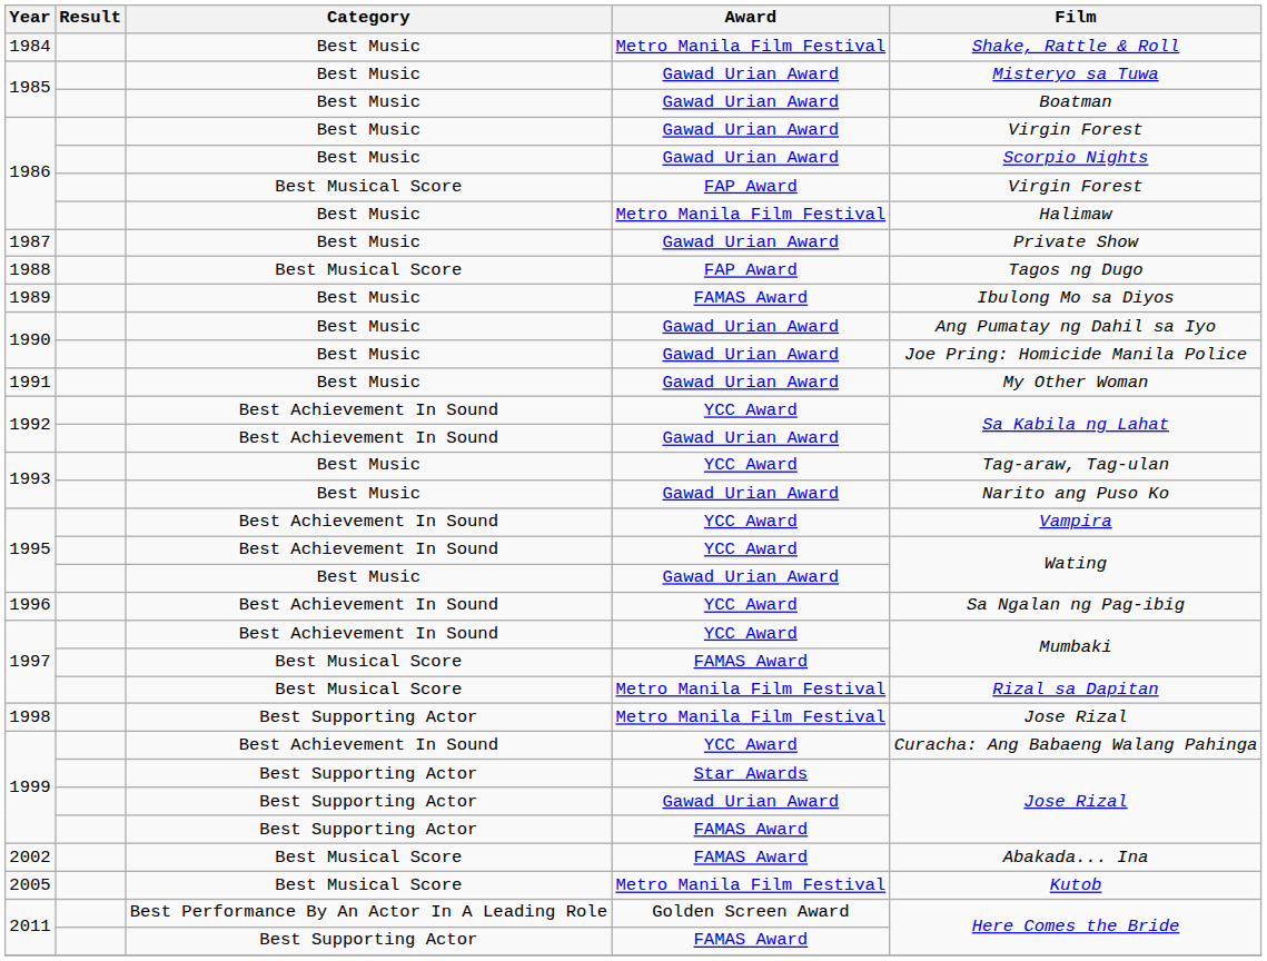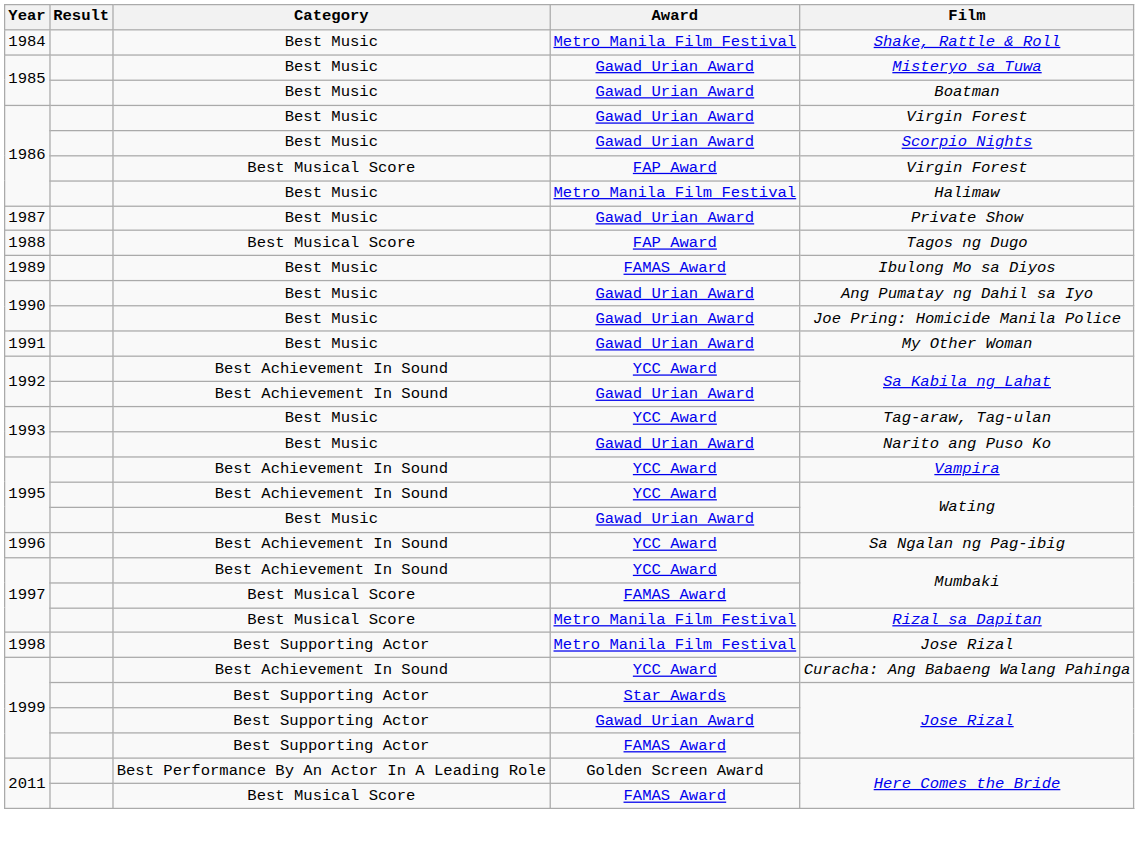 <table class="wikitable collapsible" style="text-align: center; font-size:95%;">
 <tr>
 <th>Year</th>
 <th>Result</th>
 <th>Category</th>
 <th>Award</th>
 <th>Film</th>
 </tr>
 <tr>
 <td>1984</td>
 <td></td>
 <td>Best Music</td>
 <td><a href='#'>Metro Manila Film Festival</a></td>
 <td><em><a href='#'>Shake, Rattle & Roll</a></em></td>
 </tr>
 <tr>
 <td rowspan="2">1985</td>
 <td></td>
 <td>Best Music</td>
 <td><a href='#'>Gawad Urian Award</a></td>
 <td><em><a href='#'>Misteryo sa Tuwa</a></em></td>
 </tr>
 <tr>
 <td></td>
 <td>Best Music</td>
 <td><a href='#'>Gawad Urian Award</a></td>
 <td><em>Boatman</em></td>
 </tr>
 <tr>
 <td rowspan=4>1986</td>
 <td></td>
 <td>Best Music</td>
 <td><a href='#'>Gawad Urian Award</a></td>
 <td><em>Virgin Forest</em></td>
 </tr>
 <tr>
 <td></td>
 <td>Best Music</td>
 <td><a href='#'>Gawad Urian Award</a></td>
 <td><em><a href='#'>Scorpio Nights</a></em></td>
 </tr>
 <tr>
 <td></td>
 <td>Best Musical Score</td>
 <td><a href='#'>FAP Award</a></td>
 <td><em>Virgin Forest</em></td>
 </tr>
 <tr>
 <td></td>
 <td>Best Music</td>
 <td><a href='#'>Metro Manila Film Festival</a></td>
 <td><em>Halimaw</em></td>
 </tr>
 <tr>
 <td>1987</td>
 <td></td>
 <td>Best Music</td>
 <td><a href='#'>Gawad Urian Award</a></td>
 <td><em>Private Show</em></td>
 </tr>
 <tr>
 <td>1988</td>
 <td></td>
 <td>Best Musical Score</td>
 <td><a href='#'>FAP Award</a></td>
 <td><em>Tagos ng Dugo</em></td>
 </tr>
 <tr>
 <td>1989</td>
 <td></td>
 <td>Best Music</td>
 <td><a href='#'>FAMAS Award</a></td>
 <td><em>Ibulong Mo sa Diyos</em></td>
 </tr>
 <tr>
 <td rowspan="2">1990</td>
 <td></td>
 <td>Best Music</td>
 <td><a href='#'>Gawad Urian Award</a></td>
 <td><em>Ang Pumatay ng Dahil sa Iyo</em></td>
 </tr>
 <tr>
 <td></td>
 <td>Best Music</td>
 <td><a href='#'>Gawad Urian Award</a></td>
 <td><em>Joe Pring: Homicide Manila Police</em></td>
 </tr>
 <tr>
 <td>1991</td>
 <td></td>
 <td>Best Music</td>
 <td><a href='#'>Gawad Urian Award</a></td>
 <td><em>My Other Woman</em></td>
 </tr>
 <tr>
 <td rowspan="2">1992</td>
 <td></td>
 <td>Best Achievement In Sound</td>
 <td><a href='#'>YCC Award</a></td>
 <td rowspan=2><em><a href='#'>Sa Kabila ng Lahat</a></em></td>
 </tr>
 <tr>
 <td></td>
 <td>Best Achievement In Sound</td>
 <td><a href='#'>Gawad Urian Award</a></td>
 </tr>
 <tr>
 <td rowspan="2">1993</td>
 <td></td>
 <td>Best Music</td>
 <td><a href='#'>YCC Award</a></td>
 <td><em>Tag-araw, Tag-ulan</em></td>
 </tr>
 <tr>
 <td></td>
 <td>Best Music</td>
 <td><a href='#'>Gawad Urian Award</a></td>
 <td><em>Narito ang Puso Ko</em></td>
 </tr>
 <tr>
 <td rowspan="3">1995</td>
 <td></td>
 <td>Best Achievement In Sound</td>
 <td><a href='#'>YCC Award</a></td>
 <td><em><a href='#'>Vampira</a></em></td>
 </tr>
 <tr>
 <td></td>
 <td>Best Achievement In Sound</td>
 <td><a href='#'>YCC Award</a></td>
 <td rowspan="2"><em>Wating</em></td>
 </tr>
 <tr>
 <td></td>
 <td>Best Music</td>
 <td><a href='#'>Gawad Urian Award</a></td>
 </tr>
 <tr>
 <td>1996</td>
 <td></td>
 <td>Best Achievement In Sound</td>
 <td><a href='#'>YCC Award</a></td>
 <td><em>Sa Ngalan ng Pag-ibig</em></td>
 </tr>
 <tr>
 <td rowspan="3">1997</td>
 <td></td>
 <td>Best Achievement In Sound</td>
 <td><a href='#'>YCC Award</a></td>
 <td rowspan="2"><em>Mumbaki</em></td>
 </tr>
 <tr>
 <td></td>
 <td>Best Musical Score</td>
 <td><a href='#'>FAMAS Award</a></td>
 </tr>
 <tr>
 <td></td>
 <td>Best Musical Score</td>
 <td><a href='#'>Metro Manila Film Festival</a></td>
 <td><em><a href='#'>Rizal sa Dapitan</a></em></td>
 </tr>
 <tr>
 <td>1998</td>
 <td></td>
 <td>Best Supporting Actor</td>
 <td><a href='#'>Metro Manila Film Festival</a></td>
 <td><em>Jose Rizal</em></td>
 </tr>
 <tr>
 <td rowspan="4">1999</td>
 <td></td>
 <td>Best Achievement In Sound</td>
 <td><a href='#'>YCC Award</a></td>
 <td><em>Curacha: Ang Babaeng Walang Pahinga</em></td>
 </tr>
 <tr>
 <td></td>
 <td>Best Supporting Actor</td>
 <td><a href='#'>Star Awards</a></td>
 <td rowspan="3"><em><a href='#'>Jose Rizal</a></em></td>
 </tr>
 <tr>
 <td></td>
 <td>Best Supporting Actor</td>
 <td><a href='#'>Gawad Urian Award</a></td>
 </tr>
 <tr>
 <td></td>
 <td>Best Supporting Actor</td>
 <td><a href='#'>FAMAS Award</a></td>
 </tr>
 <tr>
-<td>2002</td>
-<td></td>
-<td>Best Musical Score</td>
-<td><a href='#'>FAMAS Award</a></td>
-<td><em>Abakada... Ina</em></td>
-</tr>
-<tr>
-<td>2005</td>
-<td></td>
-<td>Best Musical Score</td>
-<td><a href='#'>Metro Manila Film Festival</a></td>
-<td><em><a href='#'>Kutob</a></em></td>
-</tr>
-<tr>
 <td rowspan=2>2011</td>
 <td></td>
 <td>Best Performance By An Actor In A Leading Role</td>
 <td>Golden Screen Award</td>
 <td rowspan="2"><em><a href='#'>Here Comes the Bride</a></em></td>
 </tr>
 <tr>
 <td></td>
-<td>Best Supporting Actor</td>
+<td>Best Musical Score</td>
 <td><a href='#'>FAMAS Award</a></td>
 </tr>
 <tr>
 </tr>
 </table>
